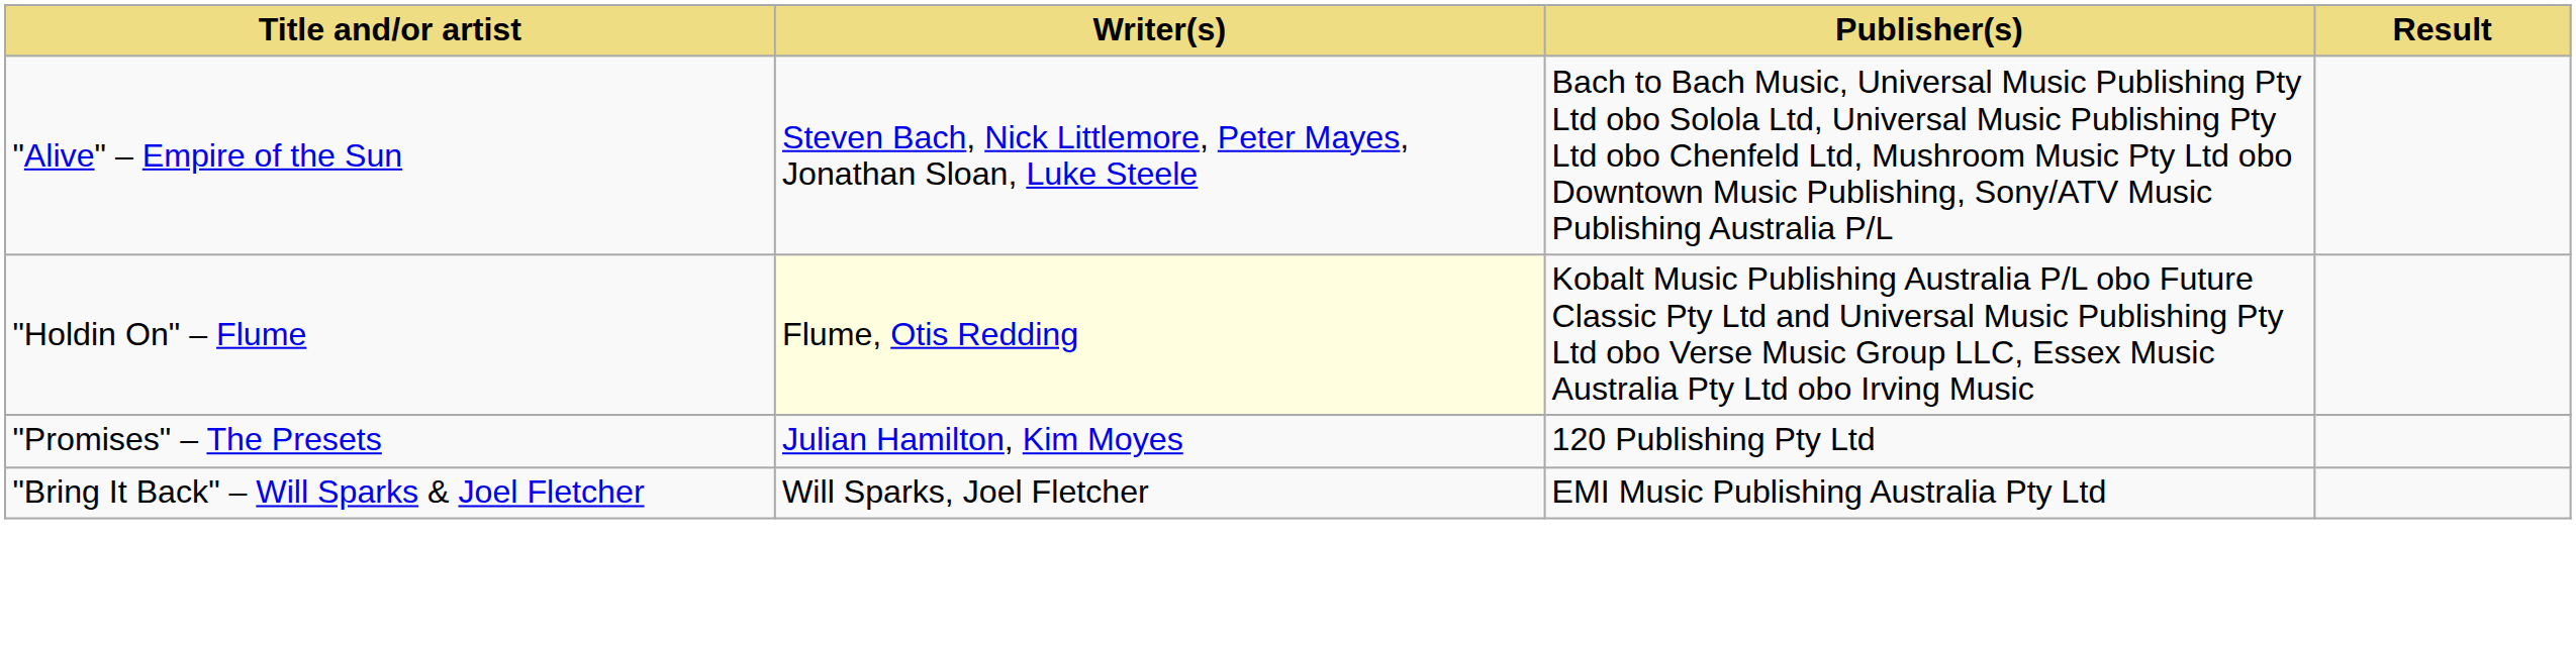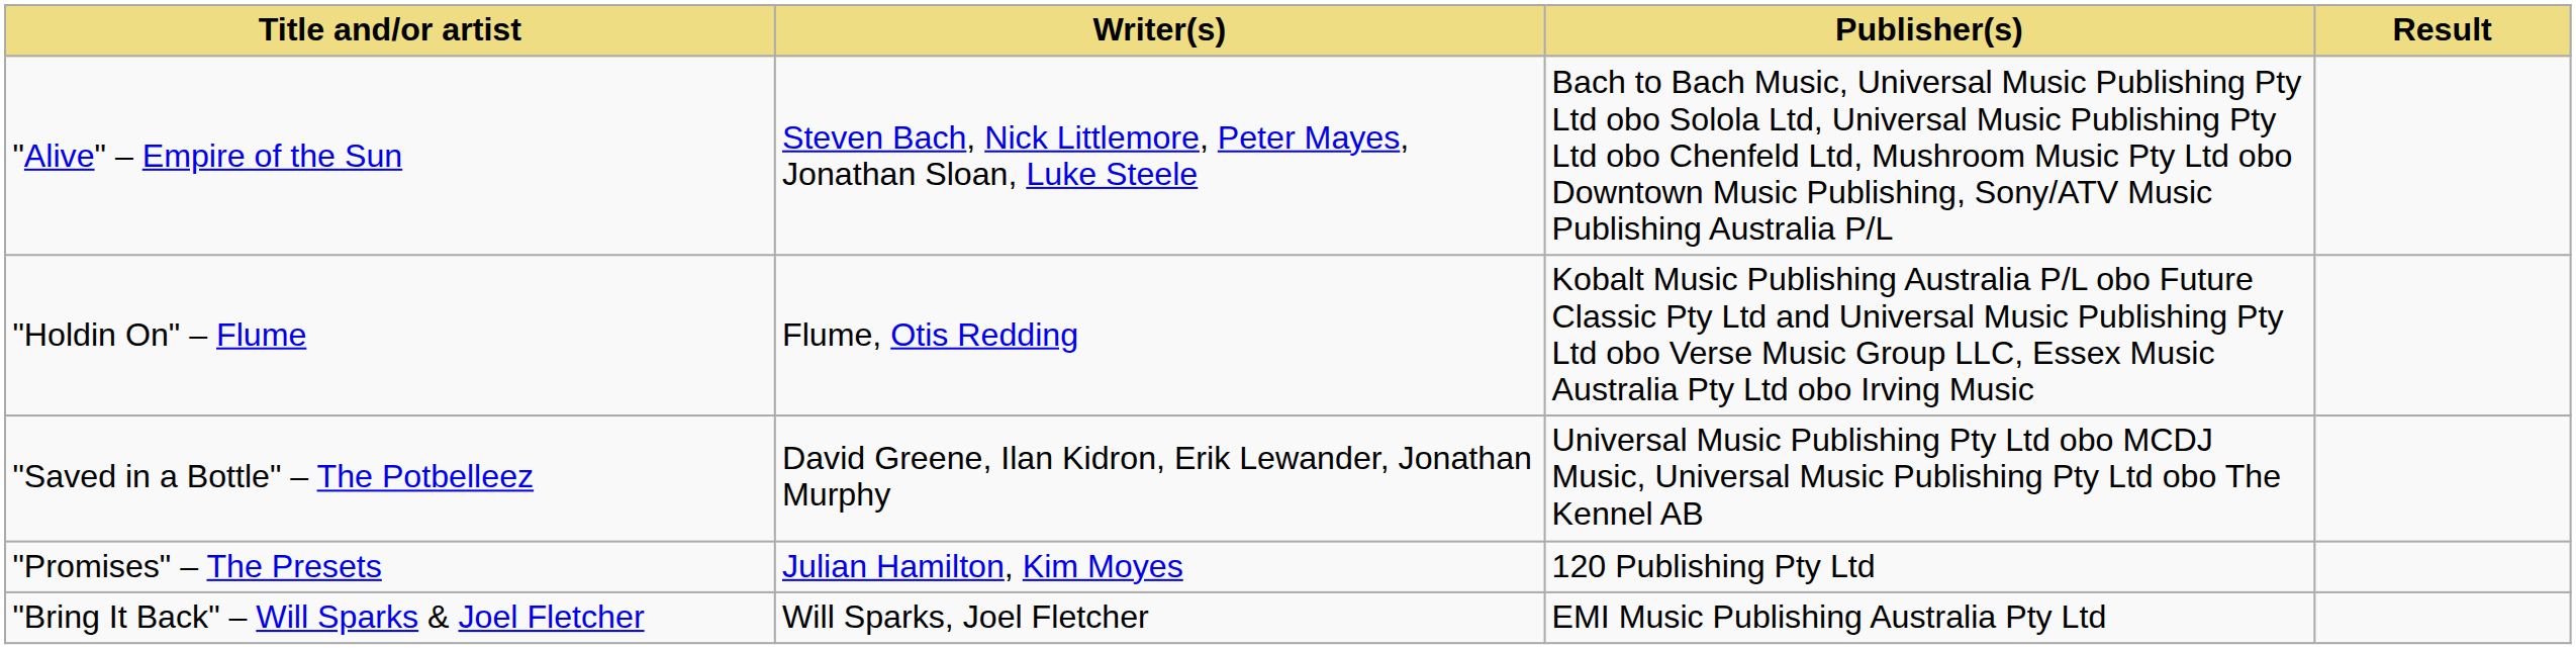 <table class="wikitable" width=100%>
 <tr>
 <th style="width:30%;background:#EEDD82;">Title and/or artist</th>
 <th style="width:30%;background:#EEDD82;">Writer(s)</th>
 <th style="width:30%;background:#EEDD82;">Publisher(s)</th>
 <th style="width:10%;background:#EEDD82;">Result</th>
 </tr>
 <tr>
 <td>"<a href='#'>Alive</a>" – <a href='#'>Empire of the Sun</a></td>
 <td><a href='#'>Steven Bach</a>, <a href='#'>Nick Littlemore</a>, <a href='#'>Peter Mayes</a>, Jonathan Sloan, <a href='#'>Luke Steele</a></td>
 <td>Bach to Bach Music, Universal Music Publishing Pty Ltd obo Solola Ltd, Universal Music Publishing Pty Ltd obo Chenfeld Ltd, Mushroom Music Pty Ltd obo Downtown Music Publishing, Sony/ATV Music Publishing Australia P/L</td>
 <td></td>
 </tr>
 <tr>
 <td>"Holdin On" – <a href='#'>Flume</a></td>
-<td style="background: lightyellow;">Flume, <a href='#'>Otis Redding</a></td>
+<td>Flume, <a href='#'>Otis Redding</a></td>
 <td>Kobalt Music Publishing Australia P/L obo Future Classic Pty Ltd and Universal Music Publishing Pty Ltd obo Verse Music Group LLC, Essex Music Australia Pty Ltd obo Irving Music</td>
+<td></td>
+</tr>
+<tr>
+<td>"Saved in a Bottle" – <a href='#'>The Potbelleez</a></td>
+<td>David Greene, Ilan Kidron, Erik Lewander, Jonathan Murphy</td>
+<td>Universal Music Publishing Pty Ltd obo MCDJ Music, Universal Music Publishing Pty Ltd obo The Kennel AB</td>
 <td></td>
 </tr>
 <tr>
 <td>"Promises" – <a href='#'>The Presets</a></td>
 <td><a href='#'>Julian Hamilton</a>, <a href='#'>Kim Moyes</a></td>
 <td>120 Publishing Pty Ltd</td>
 <td></td>
 </tr>
 <tr>
 <td>"Bring It Back" – <a href='#'>Will Sparks</a> & <a href='#'>Joel Fletcher</a></td>
 <td>Will Sparks, Joel Fletcher</td>
 <td>EMI Music Publishing Australia Pty Ltd</td>
 <td></td>
 </tr>
 </table>
